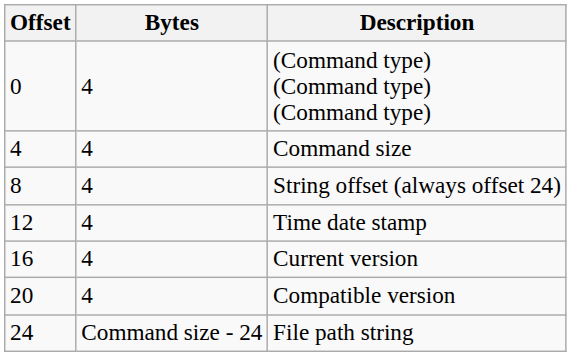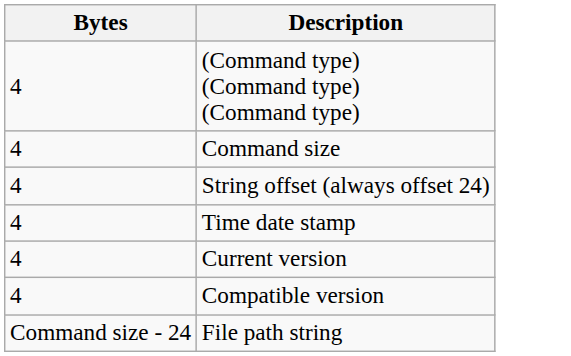 <table class="wikitable">
 <tr>
-<th>Offset</th>
 <th>Bytes</th>
 <th>Description</th>
 </tr>
 <tr>
-<td>0</td>
 <td>4</td>
 <td> (Command type)<br> (Command type)<br> (Command type)</td>
 </tr>
 <tr>
 <td>4</td>
-<td>4</td>
 <td>Command size</td>
 </tr>
 <tr>
-<td>8</td>
 <td>4</td>
 <td>String offset (always offset 24)</td>
 </tr>
 <tr>
-<td>12</td>
 <td>4</td>
 <td>Time date stamp</td>
 </tr>
 <tr>
-<td>16</td>
 <td>4</td>
 <td>Current version</td>
 </tr>
 <tr>
-<td>20</td>
 <td>4</td>
 <td>Compatible version</td>
 </tr>
 <tr>
-<td>24</td>
 <td>Command size - 24</td>
 <td>File path string</td>
 </tr>
 </table>
